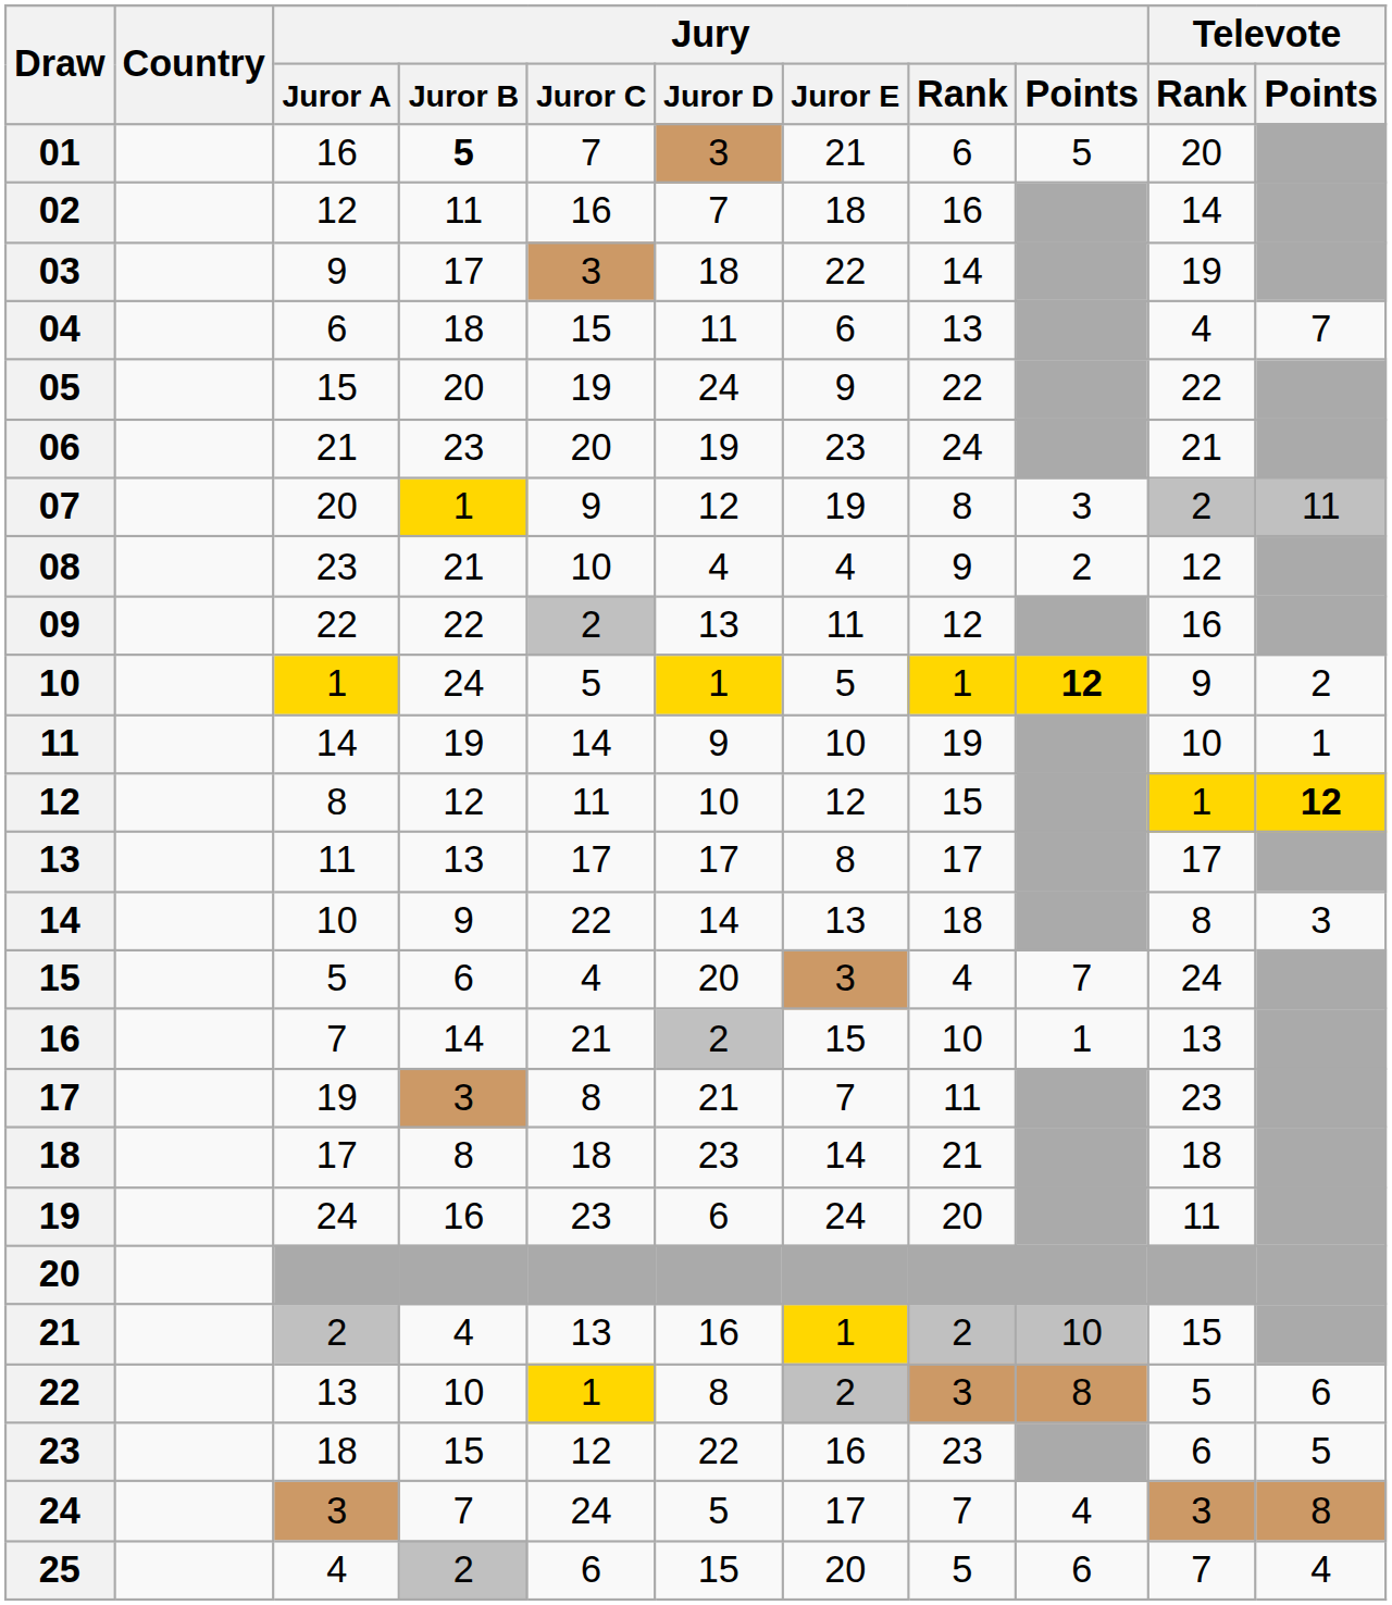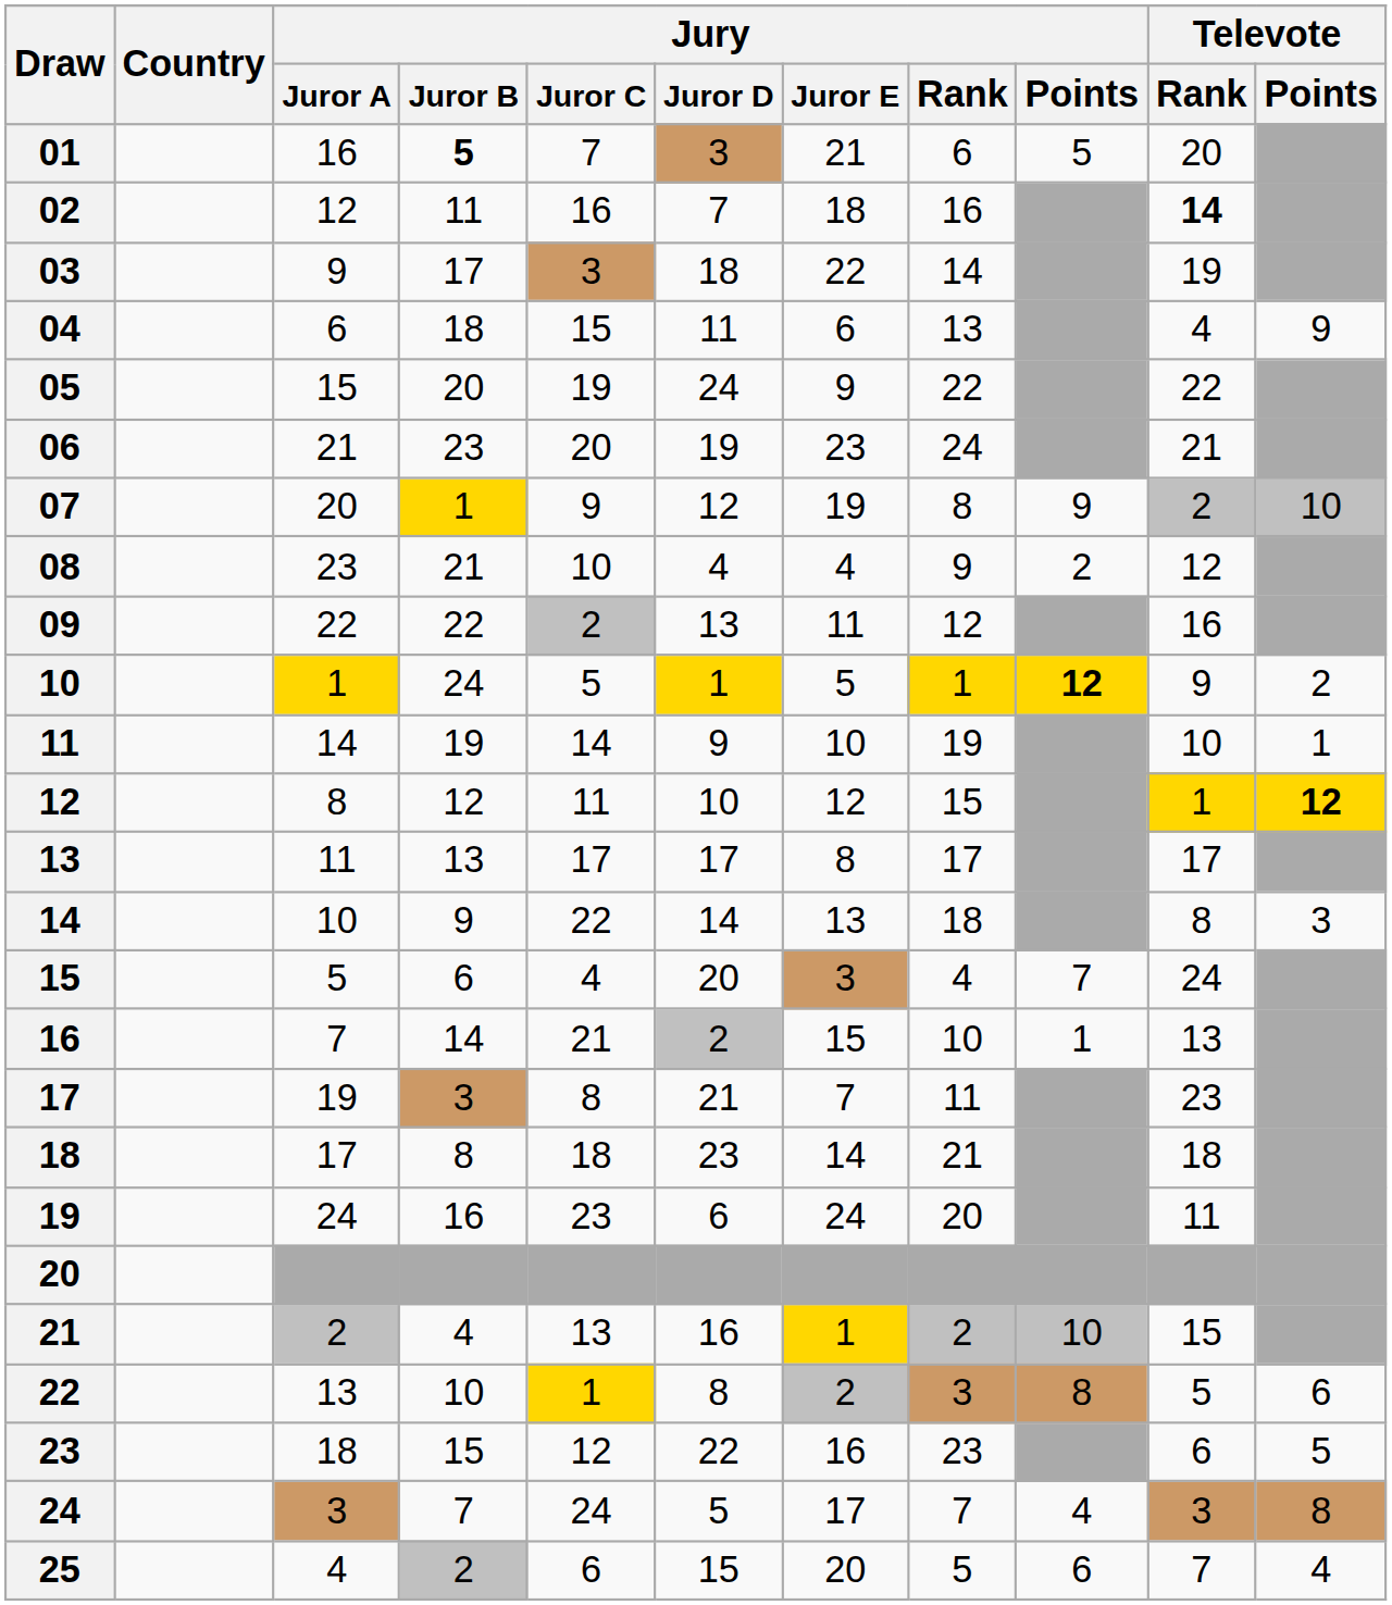 <table class="sortable wikitable collapsible plainrowheaders" style="text-align:center;">
 <tr>
 </tr>
 <tr>
 <th scope="col" rowspan="2">Draw</th>
 <th scope="col" rowspan="2">Country</th>
 <th scope="col" colspan="7">Jury</th>
 <th scope="col" colspan="2">Televote</th>
 </tr>
 <tr>
 <th scope="col"><small>Juror A</small></th>
 <th scope="col"><small>Juror B</small></th>
 <th scope="col"><small>Juror C</small></th>
 <th scope="col"><small>Juror D</small></th>
 <th scope="col"><small>Juror E</small></th>
 <th scope="col">Rank</th>
 <th scope="col">Points</th>
 <th scope="col">Rank</th>
 <th scope="col">Points</th>
 </tr>
 <tr>
 <th scope="row" style="text-align:center;">01</th>
 <td style="text-align:left;"></td>
 <td>16</td>
 <td><strong>5</strong></td>
 <td>7</td>
 <td style="background:#CC9966;">3</td>
 <td>21</td>
 <td>6</td>
 <td>5</td>
 <td>20</td>
 <td style="background:#AAAAAA;"></td>
 </tr>
 <tr>
 <th scope="row" style="text-align:center;">02</th>
 <td style="text-align:left;"></td>
 <td>12</td>
 <td>11</td>
 <td>16</td>
 <td>7</td>
 <td>18</td>
 <td>16</td>
 <td style="background:#AAAAAA;"></td>
-<td>14</td>
+<td><strong>14</strong></td>
 <td style="background:#AAAAAA;"></td>
 </tr>
 <tr>
 <th scope="row" style="text-align:center;">03</th>
 <td style="text-align:left;"></td>
 <td>9</td>
 <td>17</td>
 <td style="background:#CC9966;">3</td>
 <td>18</td>
 <td>22</td>
 <td>14</td>
 <td style="background:#AAAAAA;"></td>
 <td>19</td>
 <td style="background:#AAAAAA;"></td>
 </tr>
 <tr>
 <th scope="row" style="text-align:center;">04</th>
 <td style="text-align:left;"></td>
 <td>6</td>
 <td>18</td>
 <td>15</td>
 <td>11</td>
 <td>6</td>
 <td>13</td>
 <td style="background:#AAAAAA;"></td>
 <td>4</td>
-<td>7</td>
+<td>9</td>
 </tr>
 <tr>
 <th scope="row" style="text-align:center;">05</th>
 <td style="text-align:left;"></td>
 <td>15</td>
 <td>20</td>
 <td>19</td>
 <td>24</td>
 <td>9</td>
 <td>22</td>
 <td style="background:#AAAAAA;"></td>
 <td>22</td>
 <td style="background:#AAAAAA;"></td>
 </tr>
 <tr>
 <th scope="row" style="text-align:center;">06</th>
 <td style="text-align:left;"></td>
 <td>21</td>
 <td>23</td>
 <td>20</td>
 <td>19</td>
 <td>23</td>
 <td>24</td>
 <td style="background:#AAAAAA;"></td>
 <td>21</td>
 <td style="background:#AAAAAA;"></td>
 </tr>
 <tr>
 <th scope="row" style="text-align:center;">07</th>
 <td style="text-align:left;"></td>
 <td>20</td>
 <td style="background:gold;">1</td>
 <td>9</td>
 <td>12</td>
 <td>19</td>
 <td>8</td>
-<td>3</td>
+<td>9</td>
 <td style="background:silver;">2</td>
-<td style="background:silver;">11</td>
+<td style="background:silver;">10</td>
 </tr>
 <tr>
 <th scope="row" style="text-align:center;">08</th>
 <td style="text-align:left;"></td>
 <td>23</td>
 <td>21</td>
 <td>10</td>
 <td>4</td>
 <td>4</td>
 <td>9</td>
 <td>2</td>
 <td>12</td>
 <td style="background:#AAAAAA;"></td>
 </tr>
 <tr>
 <th scope="row" style="text-align:center;">09</th>
 <td style="text-align:left;"></td>
 <td>22</td>
 <td>22</td>
 <td style="background:silver;">2</td>
 <td>13</td>
 <td>11</td>
 <td>12</td>
 <td style="background:#AAAAAA;"></td>
 <td>16</td>
 <td style="background:#AAAAAA;"></td>
 </tr>
 <tr>
 <th scope="row" style="text-align:center;">10</th>
 <td style="text-align:left;"></td>
 <td style="background:gold;">1</td>
 <td>24</td>
 <td>5</td>
 <td style="background:gold;">1</td>
 <td>5</td>
 <td style="background:gold;">1</td>
 <td style="background:gold;"><strong>12</strong></td>
 <td>9</td>
 <td>2</td>
 </tr>
 <tr>
 <th scope="row" style="text-align:center;">11</th>
 <td style="text-align:left;"></td>
 <td>14</td>
 <td>19</td>
 <td>14</td>
 <td>9</td>
 <td>10</td>
 <td>19</td>
 <td style="background:#AAAAAA;"></td>
 <td>10</td>
 <td>1</td>
 </tr>
 <tr>
 <th scope="row" style="text-align:center;">12</th>
 <td style="text-align:left;"></td>
 <td>8</td>
 <td>12</td>
 <td>11</td>
 <td>10</td>
 <td>12</td>
 <td>15</td>
 <td style="background:#AAAAAA;"></td>
 <td style="background:gold;">1</td>
 <td style="background:gold;"><strong>12</strong></td>
 </tr>
 <tr>
 <th scope="row" style="text-align:center;">13</th>
 <td style="text-align:left;"></td>
 <td>11</td>
 <td>13</td>
 <td>17</td>
 <td>17</td>
 <td>8</td>
 <td>17</td>
 <td style="background:#AAAAAA;"></td>
 <td>17</td>
 <td style="background:#AAAAAA;"></td>
 </tr>
 <tr>
 <th scope="row" style="text-align:center;">14</th>
 <td style="text-align:left;"></td>
 <td>10</td>
 <td>9</td>
 <td>22</td>
 <td>14</td>
 <td>13</td>
 <td>18</td>
 <td style="background:#AAAAAA;"></td>
 <td>8</td>
 <td>3</td>
 </tr>
 <tr>
 <th scope="row" style="text-align:center;">15</th>
 <td style="text-align:left;"></td>
 <td>5</td>
 <td>6</td>
 <td>4</td>
 <td>20</td>
 <td style="background:#CC9966;">3</td>
 <td>4</td>
 <td>7</td>
 <td>24</td>
 <td style="background:#AAAAAA;"></td>
 </tr>
 <tr>
 <th scope="row" style="text-align:center;">16</th>
 <td style="text-align:left;"></td>
 <td>7</td>
 <td>14</td>
 <td>21</td>
 <td style="background:silver;">2</td>
 <td>15</td>
 <td>10</td>
 <td>1</td>
 <td>13</td>
 <td style="background:#AAAAAA;"></td>
 </tr>
 <tr>
 <th scope="row" style="text-align:center;">17</th>
 <td style="text-align:left;"></td>
 <td>19</td>
 <td style="background:#CC9966;">3</td>
 <td>8</td>
 <td>21</td>
 <td>7</td>
 <td>11</td>
 <td style="background:#AAAAAA;"></td>
 <td>23</td>
 <td style="background:#AAAAAA;"></td>
 </tr>
 <tr>
 <th scope="row" style="text-align:center;">18</th>
 <td style="text-align:left;"></td>
 <td>17</td>
 <td>8</td>
 <td>18</td>
 <td>23</td>
 <td>14</td>
 <td>21</td>
 <td style="background:#AAAAAA;"></td>
 <td>18</td>
 <td style="background:#AAAAAA;"></td>
 </tr>
 <tr>
 <th scope="row" style="text-align:center;">19</th>
 <td style="text-align:left;"></td>
 <td>24</td>
 <td>16</td>
 <td>23</td>
 <td>6</td>
 <td>24</td>
 <td>20</td>
 <td style="background:#AAAAAA;"></td>
 <td>11</td>
 <td style="Background:#AAAAAA;"></td>
 </tr>
 <tr class="sortbottom">
 <th scope="row" style="text-align:center;">20</th>
 <td style="text-align:left;"></td>
 <td style="background:#AAAAAA;"></td>
 <td style="background:#AAAAAA;"></td>
 <td style="background:#AAAAAA;"></td>
 <td style="background:#AAAAAA;"></td>
 <td style="background:#AAAAAA;"></td>
 <td style="background:#AAAAAA;"></td>
 <td style="background:#AAAAAA;"></td>
 <td style="background:#AAAAAa;"></td>
 <td style="background:#AAAAAA;"></td>
 </tr>
 <tr>
 <th scope="row" style="text-align:center;">21</th>
 <td style="text-align:left;"></td>
 <td style="background:silver;">2</td>
 <td>4</td>
 <td>13</td>
 <td>16</td>
 <td style="background:gold;">1</td>
 <td style="background:silver;">2</td>
 <td style="background:silver;">10</td>
 <td>15</td>
 <td style="background:#AAAAAA;"></td>
 </tr>
 <tr>
 <th scope="row" style="text-align:center;">22</th>
 <td style="text-align:left;"></td>
 <td>13</td>
 <td>10</td>
 <td style="Background:gold;">1</td>
 <td>8</td>
 <td style="background:silver;">2</td>
 <td style="background:#CC9966;">3</td>
 <td style="background:#CC9966;">8</td>
 <td>5</td>
 <td>6</td>
 </tr>
 <tr>
 <th scope="row" style="text-align:center;">23</th>
 <td style="text-align:left;"></td>
 <td>18</td>
 <td>15</td>
 <td>12</td>
 <td>22</td>
 <td>16</td>
 <td>23</td>
 <td style="background:#AAAAAA;"></td>
 <td>6</td>
 <td>5</td>
 </tr>
 <tr>
 <th scope="row" style="text-align:center;">24</th>
 <td style="text-align:left;"></td>
 <td style="background:#CC9966;">3</td>
 <td>7</td>
 <td>24</td>
 <td>5</td>
 <td>17</td>
 <td>7</td>
 <td>4</td>
 <td style="background:#CC9966;">3</td>
 <td style="background:#CC9966;">8</td>
 </tr>
 <tr>
 <th scope="row" style="text-align:center;">25</th>
 <td style="text-align:left;"></td>
 <td>4</td>
 <td style="background:silver;">2</td>
 <td>6</td>
 <td>15</td>
 <td>20</td>
 <td>5</td>
 <td>6</td>
 <td>7</td>
 <td>4</td>
 </tr>
 </table>
